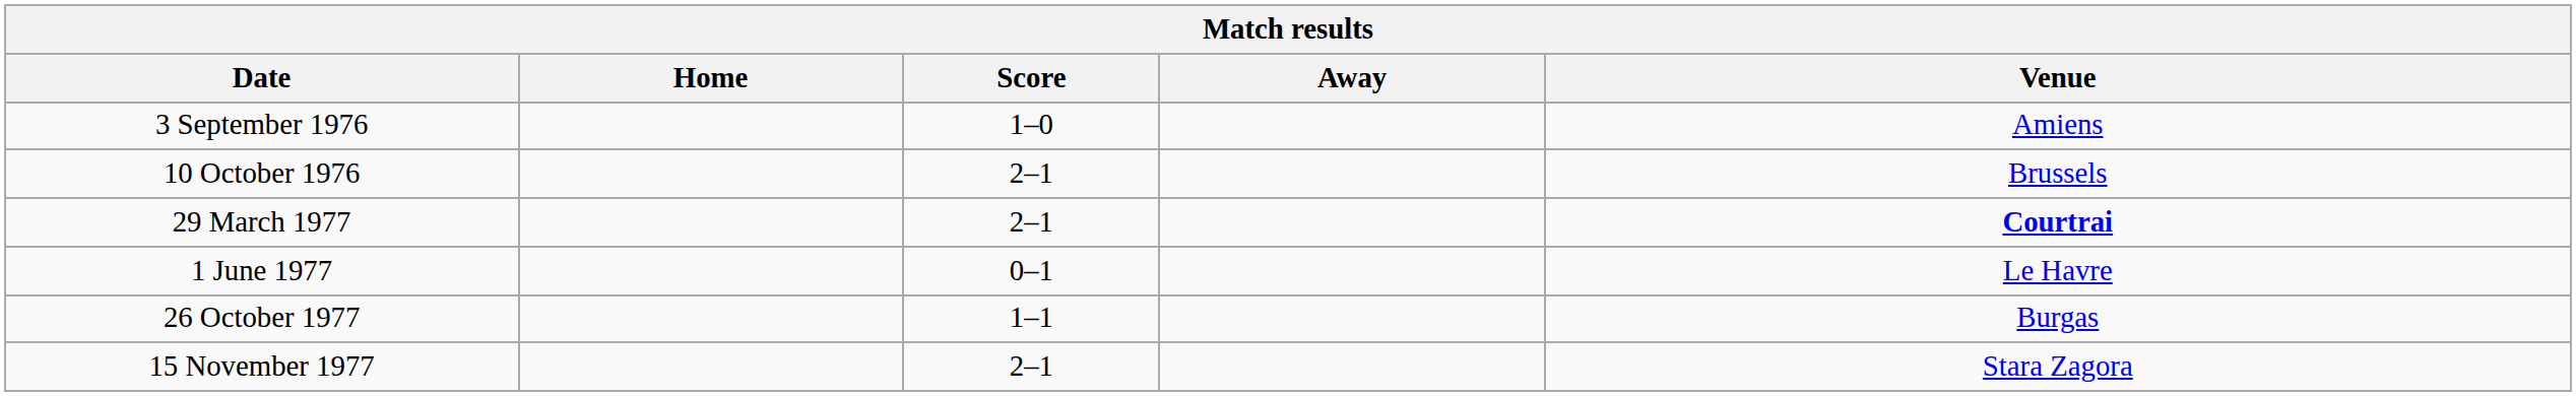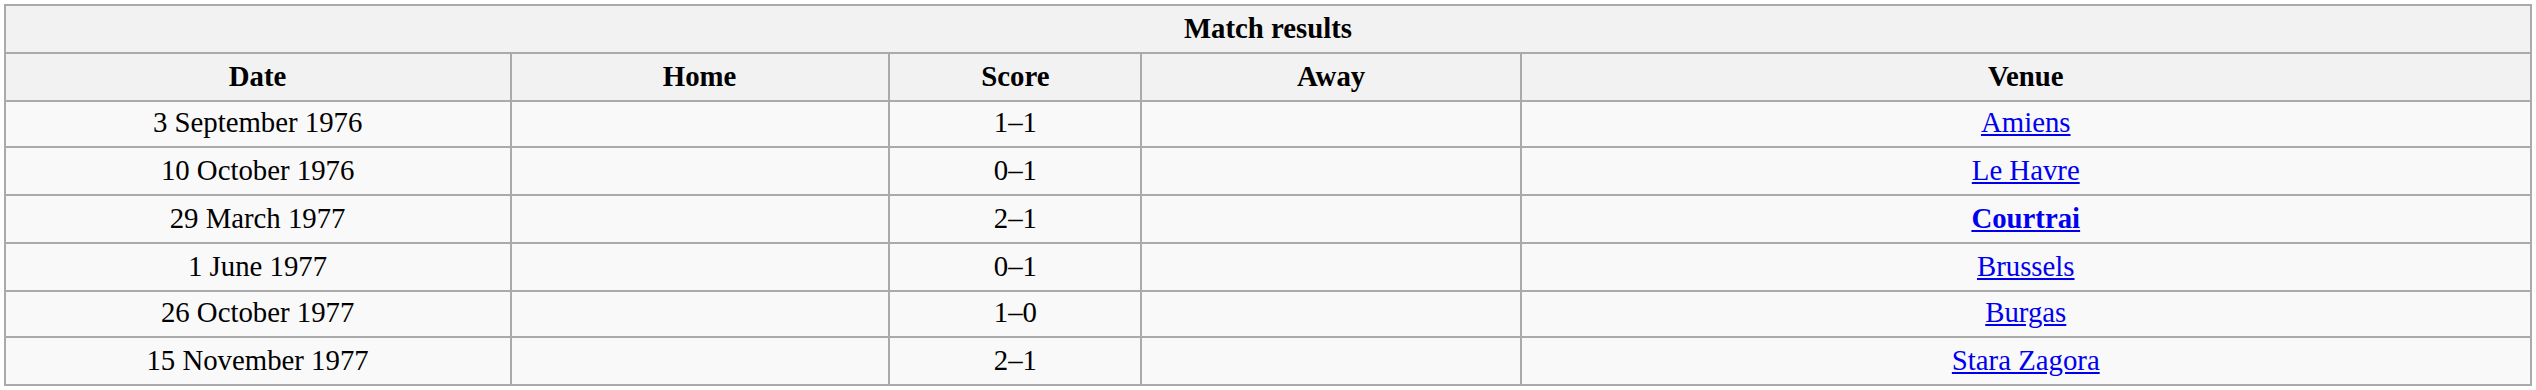 <table class="wikitable" style="font-size:90%; width: 100%; text-align: center;">
 <tr>
 <th colspan=6>Match results</th>
 </tr>
 <tr>
 <th width=20%>Date</th>
 <th width=15%>Home</th>
 <th width=10%>Score</th>
 <th width=15%>Away</th>
 <th width=40%>Venue</th>
 </tr>
 <tr>
 <td>3 September 1976</td>
 <td style="text-align:right"></td>
-<td>1–0</td>
+<td>1–1</td>
 <td style="text-align:left"></td>
 <td><a href='#'>Amiens</a></td>
 </tr>
 <tr>
 </tr>
 <tr>
 <td>10 October 1976</td>
 <td style="text-align:right"></td>
-<td>2–1</td>
+<td>0–1</td>
 <td style="text-align:left"></td>
-<td><a href='#'>Brussels</a></td>
+<td><a href='#'>Le Havre</a></td>
 </tr>
 <tr>
 </tr>
 <tr>
 <td>29 March 1977</td>
 <td style="text-align:right"></td>
 <td>2–1</td>
 <td style="text-align:left"></td>
 <td><strong><a href='#'>Courtrai</a></strong></td>
 </tr>
 <tr>
 </tr>
 <tr>
 <td>1 June 1977</td>
 <td style="text-align:right"></td>
 <td>0–1</td>
 <td style="text-align:left"></td>
-<td><a href='#'>Le Havre</a></td>
+<td><a href='#'>Brussels</a></td>
 </tr>
 <tr>
 </tr>
 <tr>
 <td>26 October 1977</td>
 <td style="text-align:right"></td>
-<td>1–1</td>
+<td>1–0</td>
 <td style="text-align:left"></td>
 <td><a href='#'>Burgas</a></td>
 </tr>
 <tr>
 </tr>
 <tr>
 <td>15 November 1977</td>
 <td style="text-align:right"></td>
 <td>2–1</td>
 <td style="text-align:left"></td>
 <td><a href='#'>Stara Zagora</a></td>
 </tr>
 </table>
